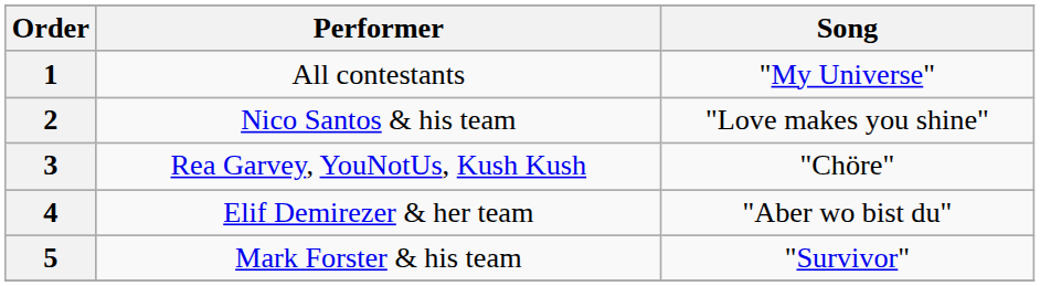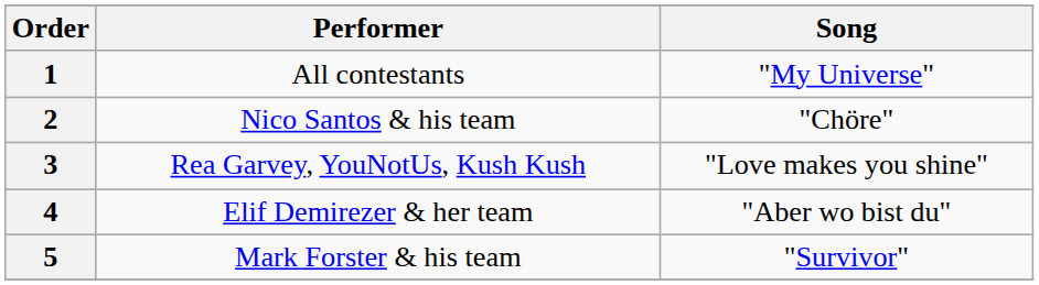 <table class="wikitable" style="text-align:center; width:45%;">
 <tr>
 </tr>
 <tr>
 <th style="width:01%;">Order</th>
 <th style="width:60%;">Performer</th>
 <th style="width:39%;">Song</th>
 </tr>
 <tr>
 <th>1</th>
 <td>All contestants</td>
 <td>"<a href='#'>My Universe</a>"</td>
 </tr>
 <tr>
 <th>2</th>
 <td><a href='#'>Nico Santos</a> & his team<br></td>
-<td>"Love makes you shine"</td>
+<td>"Chöre"</td>
 </tr>
 <tr>
 <th>3</th>
 <td><a href='#'>Rea Garvey</a>, <a href='#'>YouNotUs</a>, <a href='#'>Kush Kush</a></td>
-<td>"Chöre"</td>
+<td>"Love makes you shine"</td>
 </tr>
 <tr>
 <th>4</th>
 <td><a href='#'>Elif Demirezer</a> & her team<br></td>
 <td>"Aber wo bist du"</td>
 </tr>
 <tr>
 <th>5</th>
 <td><a href='#'>Mark Forster</a> & his team<br></td>
 <td>"<a href='#'>Survivor</a>"</td>
 </tr>
 <tr>
 </tr>
 </table>
